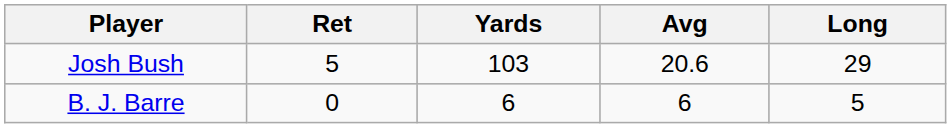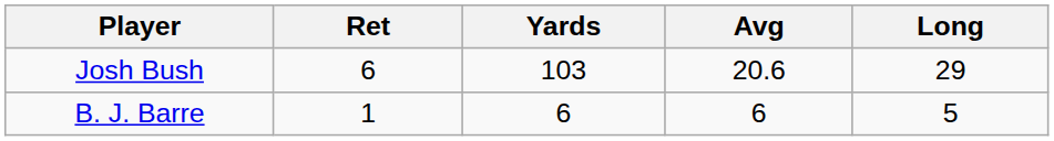 <table class="wikitable sortable">
 <tr>
 <th bgcolor="#DDDDFF" width="10%">Player</th>
 <th bgcolor="#DDDDFF" width="7%">Ret</th>
 <th bgcolor="#DDDDFF" width="7%">Yards</th>
 <th bgcolor="#DDDDFF" width="7%">Avg</th>
 <th bgcolor="#DDDDFF" width="7%">Long</th>
 </tr>
 <tr align="center">
 <td><a href='#'>Josh Bush</a></td>
-<td>5</td>
+<td>6</td>
 <td>103</td>
 <td>20.6</td>
 <td>29</td>
 </tr>
 <tr align="center">
 <td><a href='#'>B. J. Barre</a></td>
-<td>0</td>
+<td>1</td>
 <td>6</td>
 <td>6</td>
 <td>5</td>
 </tr>
 </table>
